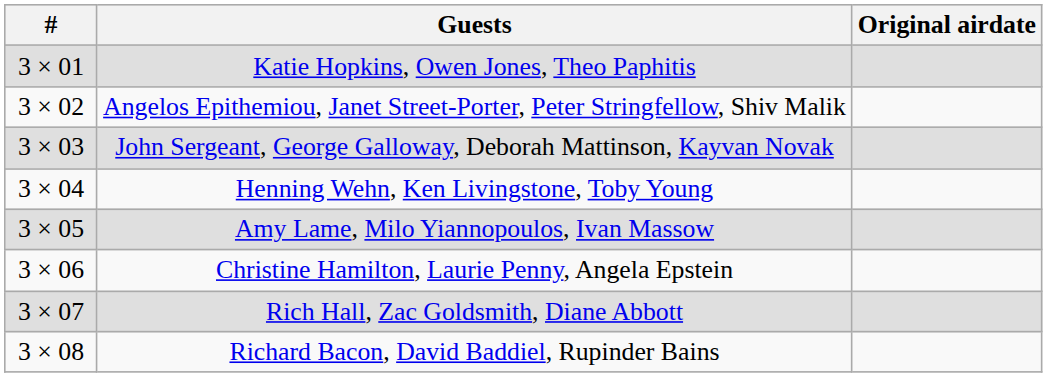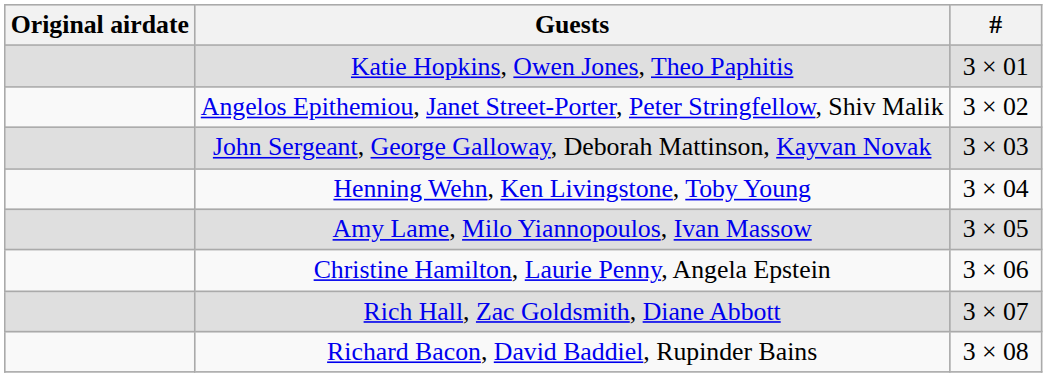 <table class="wikitable" style="text-align:center;">
 <tr>
+<th>Original airdate</th>
+<th>Guests</th>
 <th width="50">#</th>
-<th>Guests</th>
-<th>Original airdate</th>
 </tr>
 <tr style="background:#dfdfdf;">
+<td></td>
+<td><a href='#'>Katie Hopkins</a>, <a href='#'>Owen Jones</a>, <a href='#'>Theo Paphitis</a></td>
 <td>3 × 01</td>
-<td><a href='#'>Katie Hopkins</a>, <a href='#'>Owen Jones</a>, <a href='#'>Theo Paphitis</a></td>
-<td></td>
 </tr>
 <tr>
+<td></td>
+<td><a href='#'>Angelos Epithemiou</a>, <a href='#'>Janet Street-Porter</a>, <a href='#'>Peter Stringfellow</a>, Shiv Malik</td>
 <td>3 × 02</td>
-<td><a href='#'>Angelos Epithemiou</a>, <a href='#'>Janet Street-Porter</a>, <a href='#'>Peter Stringfellow</a>, Shiv Malik</td>
-<td></td>
 </tr>
 <tr style="background:#dfdfdf;">
+<td></td>
+<td><a href='#'>John Sergeant</a>, <a href='#'>George Galloway</a>, Deborah Mattinson, <a href='#'>Kayvan Novak</a></td>
 <td>3 × 03</td>
-<td><a href='#'>John Sergeant</a>, <a href='#'>George Galloway</a>, Deborah Mattinson, <a href='#'>Kayvan Novak</a></td>
-<td></td>
 </tr>
 <tr>
+<td></td>
+<td><a href='#'>Henning Wehn</a>, <a href='#'>Ken Livingstone</a>, <a href='#'>Toby Young</a></td>
 <td>3 × 04</td>
-<td><a href='#'>Henning Wehn</a>, <a href='#'>Ken Livingstone</a>, <a href='#'>Toby Young</a></td>
-<td></td>
 </tr>
 <tr style="background:#dfdfdf;">
+<td></td>
+<td><a href='#'>Amy Lame</a>, <a href='#'>Milo Yiannopoulos</a>, <a href='#'>Ivan Massow</a></td>
 <td>3 × 05</td>
-<td><a href='#'>Amy Lame</a>, <a href='#'>Milo Yiannopoulos</a>, <a href='#'>Ivan Massow</a></td>
-<td></td>
 </tr>
 <tr>
+<td></td>
+<td><a href='#'>Christine Hamilton</a>, <a href='#'>Laurie Penny</a>, Angela Epstein</td>
 <td>3 × 06</td>
-<td><a href='#'>Christine Hamilton</a>, <a href='#'>Laurie Penny</a>, Angela Epstein</td>
-<td></td>
 </tr>
 <tr style="background:#dfdfdf;">
+<td></td>
+<td><a href='#'>Rich Hall</a>, <a href='#'>Zac Goldsmith</a>, <a href='#'>Diane Abbott</a></td>
 <td>3 × 07</td>
-<td><a href='#'>Rich Hall</a>, <a href='#'>Zac Goldsmith</a>, <a href='#'>Diane Abbott</a></td>
-<td></td>
 </tr>
 <tr>
+<td></td>
+<td><a href='#'>Richard Bacon</a>, <a href='#'>David Baddiel</a>, Rupinder Bains</td>
 <td>3 × 08</td>
-<td><a href='#'>Richard Bacon</a>, <a href='#'>David Baddiel</a>, Rupinder Bains</td>
-<td></td>
 </tr>
 </table>
